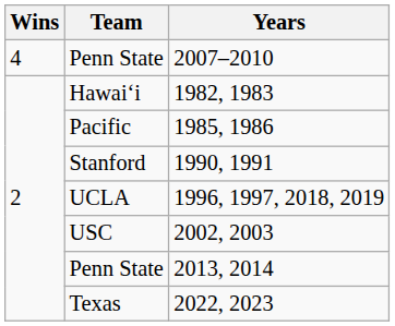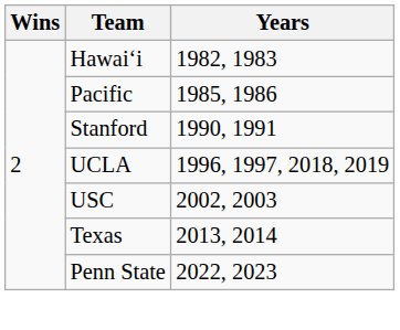 <table class="wikitable">
 <tr>
 <th>Wins</th>
 <th>Team</th>
 <th>Years</th>
-</tr>
-<tr>
-<td>4</td>
-<td>Penn State</td>
-<td>2007–2010</td>
 </tr>
 <tr>
 <td rowspan="7">2</td>
 <td>Hawaiʻi</td>
 <td>1982, 1983</td>
 </tr>
 <tr>
 <td>Pacific</td>
 <td>1985, 1986</td>
 </tr>
 <tr>
 <td>Stanford</td>
 <td>1990, 1991</td>
 </tr>
 <tr>
 <td>UCLA</td>
 <td>1996, 1997, 2018, 2019</td>
 </tr>
 <tr>
 <td>USC</td>
 <td>2002, 2003</td>
 </tr>
 <tr>
-<td>Penn State</td>
+<td>Texas</td>
 <td>2013, 2014</td>
 </tr>
 <tr>
-<td>Texas</td>
+<td>Penn State</td>
 <td>2022, 2023</td>
 </tr>
 </table>
